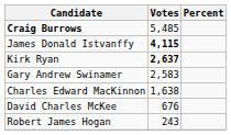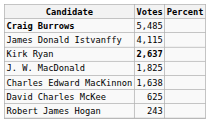 <table class="wikitable">
 <tr>
 <th>Candidate</th>
 <th>Votes</th>
 <th>Percent</th>
 </tr>
 <tr>
 <td style="font-weight:bold;">Craig Burrows</td>
 <td style="text-align:right;">5,485</td>
 <td style="text-align:right;"></td>
 </tr>
 <tr>
 <td>James Donald Istvanffy</td>
-<td style="text-align:right;"><strong>4,115</strong></td>
+<td style="text-align:right;">4,115</td>
 <td style="text-align:right;"></td>
 </tr>
 <tr>
 <td>Kirk Ryan</td>
 <td style="text-align:right;"><strong>2,637</strong></td>
 <td style="text-align:right;"></td>
 </tr>
 <tr>
-<td>Gary Andrew Swinamer</td>
-<td style="text-align:right;">2,583</td>
+<td>J. W. MacDonald</td>
+<td style="text-align:right;">1,825</td>
 <td style="text-align:right;"></td>
 </tr>
 <tr>
 <td>Charles Edward MacKinnon</td>
 <td style="text-align:right;">1,638</td>
 <td style="text-align:right;"></td>
 </tr>
 <tr>
 <td>David Charles McKee</td>
-<td style="text-align:right;">676</td>
+<td style="text-align:right;">625</td>
 <td style="text-align:right;"></td>
 </tr>
 <tr>
 <td>Robert James Hogan</td>
 <td style="text-align:right;">243</td>
 <td style="text-align:right;"></td>
 </tr>
 <tr>
 </tr>
 </table>
